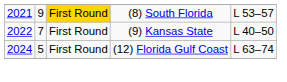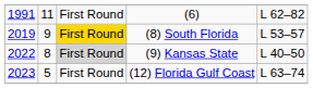 <table class="wikitable" style="text-align:center">
 <tr>
 </tr>
 <tr>
-<td><a href='#'>2021</a></td>
+<td><a href='#'>1991</a></td>
+<td>11</td>
+<td>First Round</td>
+<td>(6) </td>
+<td>L 62–82</td>
+</tr>
+<tr>
+<td><a href='#'>2019</a></td>
 <td>9</td>
 <td style="background: gold;">First Round</td>
 <td>(8) <a href='#'>South Florida</a></td>
 <td>L 53–57</td>
 </tr>
 <tr>
 <td><a href='#'>2022</a></td>
-<td>7</td>
-<td First Round>First Round</td>
+<td>8</td>
+<td First Round style="background: lightgrey;">First Round</td>
 <td>(9) <a href='#'>Kansas State</a></td>
 <td>L 40–50</td>
 </tr>
 <tr>
-<td><a href='#'>2024</a></td>
+<td><a href='#'>2023</a></td>
 <td>5</td>
 <td>First Round</td>
 <td>(12) <a href='#'>Florida Gulf Coast</a></td>
 <td>L 63–74</td>
 </tr>
 <tr>
 </tr>
 </table>
